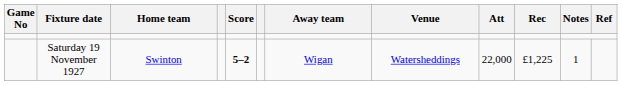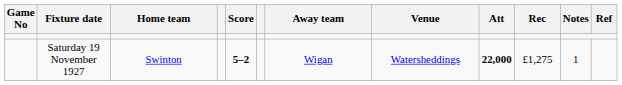 <table class="wikitable" style="text-align:center;">
 <tr>
 <th width=20 abbr="No">Game No</th>
 <th width=100 abbr="Date">Fixture date</th>
 <th width=150 abbr="Home team">Home team</th>
 <th width=5 abbr="space"></th>
 <th width=20 abbr="Score">Score</th>
 <th width=5 abbr="space"></th>
 <th width=150 abbr="Away team">Away team</th>
 <th width=150 abbr="Venue">Venue</th>
 <th width=45 abbr="Att">Att</th>
 <th width=60 abbr="Rec">Rec</th>
 <th width=20 abbr="Notes">Notes</th>
 <th width=30 abbr="Ref">Ref</th>
 </tr>
 <tr>
 <td></td>
 <td></td>
 <td></td>
 <td></td>
 <td></td>
 <td></td>
 <td></td>
 <td></td>
 <td></td>
 <td></td>
 </tr>
 <tr>
 <td></td>
 <td>Saturday 19 November 1927</td>
 <td><a href='#'>Swinton</a></td>
 <td></td>
 <td><strong>5–2</strong></td>
 <td></td>
 <td><a href='#'>Wigan</a></td>
 <td><a href='#'>Watersheddings</a></td>
-<td>22,000</td>
-<td>£1,225</td>
+<td><strong>22,000</strong></td>
+<td>£1,275</td>
 <td>1</td>
 <td></td>
 </tr>
 </table>
